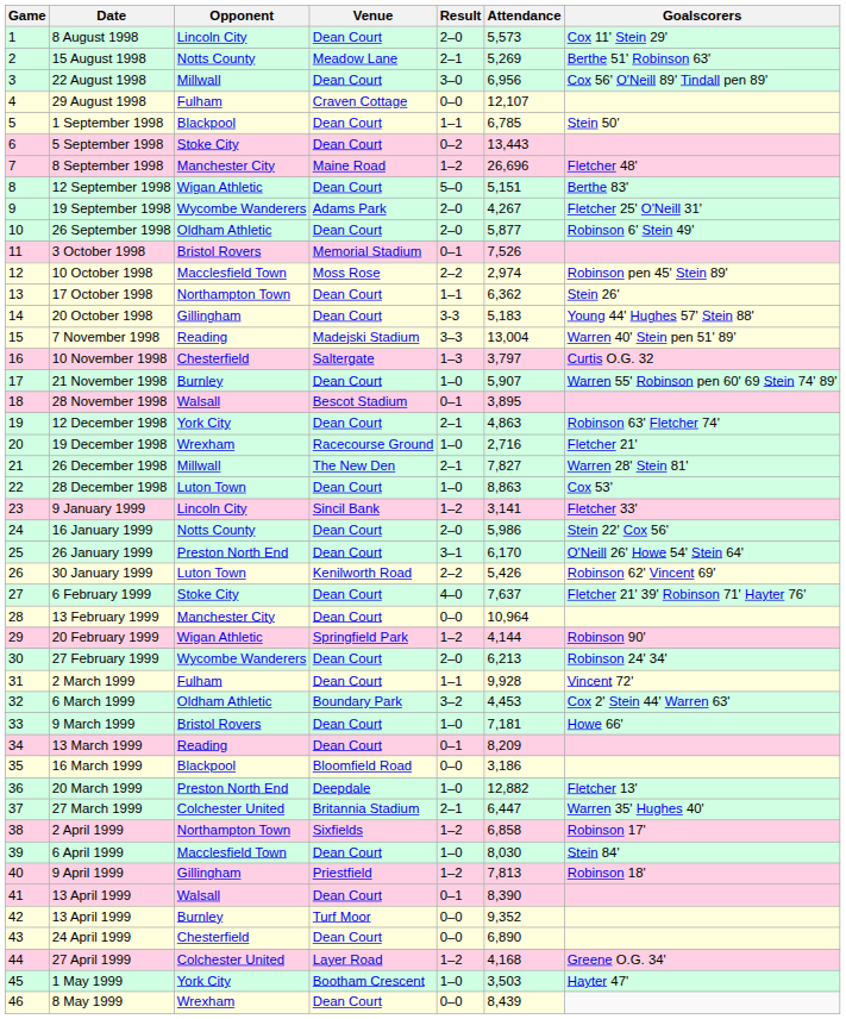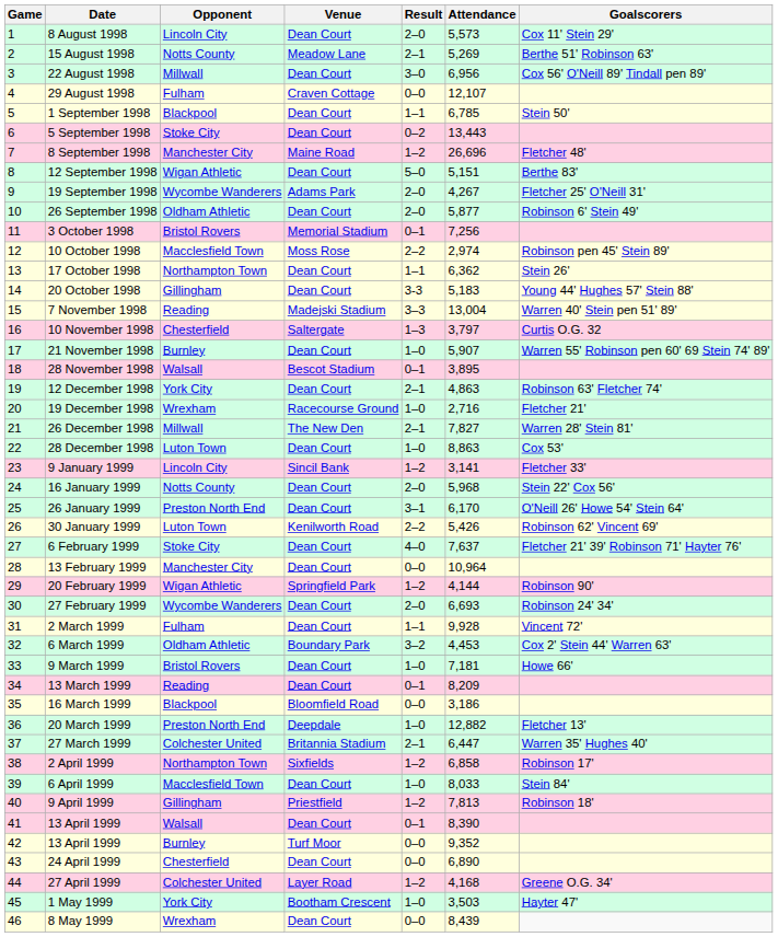 <table class="wikitable">
 <tr>
 <th>Game</th>
 <th>Date</th>
 <th>Opponent</th>
 <th>Venue</th>
 <th>Result</th>
 <th>Attendance</th>
 <th>Goalscorers</th>
 </tr>
 <tr style="background: #d0ffe3;">
 <td>1</td>
 <td>8 August 1998</td>
 <td><a href='#'>Lincoln City</a></td>
 <td><a href='#'>Dean Court</a></td>
 <td>2–0</td>
 <td>5,573</td>
 <td><a href='#'>Cox</a> 11' <a href='#'>Stein</a> 29'</td>
 </tr>
 <tr style="background: #d0ffe3;">
 <td>2</td>
 <td>15 August 1998</td>
 <td><a href='#'>Notts County</a></td>
 <td><a href='#'>Meadow Lane</a></td>
 <td>2–1</td>
 <td>5,269</td>
 <td><a href='#'>Berthe</a> 51' <a href='#'>Robinson</a> 63'</td>
 </tr>
 <tr style="background: #d0ffe3;">
 <td>3</td>
 <td>22 August 1998</td>
 <td><a href='#'>Millwall</a></td>
 <td><a href='#'>Dean Court</a></td>
 <td>3–0</td>
 <td>6,956</td>
 <td><a href='#'>Cox</a> 56' <a href='#'>O'Neill</a> 89' <a href='#'>Tindall</a> pen 89'</td>
 </tr>
 <tr style="background:#ffd;">
 <td>4</td>
 <td>29 August 1998</td>
 <td><a href='#'>Fulham</a></td>
 <td><a href='#'>Craven Cottage</a></td>
 <td>0–0</td>
 <td>12,107</td>
 <td></td>
 </tr>
 <tr style="background:#ffd;">
 <td>5</td>
 <td>1 September 1998</td>
 <td><a href='#'>Blackpool</a></td>
 <td><a href='#'>Dean Court</a></td>
 <td>1–1</td>
 <td>6,785</td>
 <td><a href='#'>Stein</a> 50'</td>
 </tr>
 <tr style="background: #ffd0e3;">
 <td>6</td>
 <td>5 September 1998</td>
 <td><a href='#'>Stoke City</a></td>
 <td><a href='#'>Dean Court</a></td>
 <td>0–2</td>
 <td>13,443</td>
 <td></td>
 </tr>
 <tr style="background: #ffd0e3;">
 <td>7</td>
 <td>8 September 1998</td>
 <td><a href='#'>Manchester City</a></td>
 <td><a href='#'>Maine Road</a></td>
 <td>1–2</td>
 <td>26,696</td>
 <td><a href='#'>Fletcher</a> 48'</td>
 </tr>
 <tr style="background: #d0ffe3;">
 <td>8</td>
 <td>12 September 1998</td>
 <td><a href='#'>Wigan Athletic</a></td>
 <td><a href='#'>Dean Court</a></td>
 <td>5–0</td>
 <td>5,151</td>
 <td><a href='#'>Berthe</a> 83'</td>
 </tr>
 <tr style="background: #d0ffe3;">
 <td>9</td>
 <td>19 September 1998</td>
 <td><a href='#'>Wycombe Wanderers</a></td>
 <td><a href='#'>Adams Park</a></td>
 <td>2–0</td>
 <td>4,267</td>
 <td><a href='#'>Fletcher</a> 25' <a href='#'>O'Neill</a> 31'</td>
 </tr>
 <tr style="background: #d0ffe3;">
 <td>10</td>
 <td>26 September 1998</td>
 <td><a href='#'>Oldham Athletic</a></td>
 <td><a href='#'>Dean Court</a></td>
 <td>2–0</td>
 <td>5,877</td>
 <td><a href='#'>Robinson</a> 6' <a href='#'>Stein</a> 49'</td>
 </tr>
 <tr style="background: #ffd0e3;">
 <td>11</td>
 <td>3 October 1998</td>
 <td><a href='#'>Bristol Rovers</a></td>
 <td><a href='#'>Memorial Stadium</a></td>
 <td>0–1</td>
-<td>7,526</td>
+<td>7,256</td>
 <td></td>
 </tr>
 <tr style="background:#ffd;">
 <td>12</td>
 <td>10 October 1998</td>
 <td><a href='#'>Macclesfield Town</a></td>
 <td><a href='#'>Moss Rose</a></td>
 <td>2–2</td>
 <td>2,974</td>
 <td><a href='#'>Robinson</a> pen 45' <a href='#'>Stein</a> 89'</td>
 </tr>
 <tr style="background:#ffd;">
 <td>13</td>
 <td>17 October 1998</td>
 <td><a href='#'>Northampton Town</a></td>
 <td><a href='#'>Dean Court</a></td>
 <td>1–1</td>
 <td>6,362</td>
 <td><a href='#'>Stein</a> 26'</td>
 </tr>
 <tr style="background:#ffd;">
 <td>14</td>
 <td>20 October 1998</td>
 <td><a href='#'>Gillingham</a></td>
 <td><a href='#'>Dean Court</a></td>
 <td>3-3</td>
 <td>5,183</td>
 <td><a href='#'>Young</a> 44' <a href='#'>Hughes</a> 57' <a href='#'>Stein</a> 88'</td>
 </tr>
 <tr style="background:#ffd;">
 <td>15</td>
 <td>7 November 1998</td>
 <td><a href='#'>Reading</a></td>
 <td><a href='#'>Madejski Stadium</a></td>
 <td>3–3</td>
 <td>13,004</td>
 <td><a href='#'>Warren</a> 40' <a href='#'>Stein</a> pen 51' 89'</td>
 </tr>
 <tr style="background: #ffd0e3;">
 <td>16</td>
 <td>10 November 1998</td>
 <td><a href='#'>Chesterfield</a></td>
 <td><a href='#'>Saltergate</a></td>
 <td>1–3</td>
 <td>3,797</td>
 <td><a href='#'>Curtis</a> O.G. 32</td>
 </tr>
 <tr style="background: #d0ffe3;">
 <td>17</td>
 <td>21 November 1998</td>
 <td><a href='#'>Burnley</a></td>
 <td><a href='#'>Dean Court</a></td>
 <td>1–0</td>
 <td>5,907</td>
 <td><a href='#'>Warren</a> 55' <a href='#'>Robinson</a> pen 60' 69 <a href='#'>Stein</a> 74' 89'</td>
 </tr>
 <tr style="background: #ffd0e3;">
 <td>18</td>
 <td>28 November 1998</td>
 <td><a href='#'>Walsall</a></td>
 <td><a href='#'>Bescot Stadium</a></td>
 <td>0–1</td>
 <td>3,895</td>
 <td></td>
 </tr>
 <tr style="background: #d0ffe3;">
 <td>19</td>
 <td>12 December 1998</td>
 <td><a href='#'>York City</a></td>
 <td><a href='#'>Dean Court</a></td>
 <td>2–1</td>
 <td>4,863</td>
 <td><a href='#'>Robinson</a> 63' <a href='#'>Fletcher</a> 74'</td>
 </tr>
 <tr style="background: #d0ffe3;">
 <td>20</td>
 <td>19 December 1998</td>
 <td><a href='#'>Wrexham</a></td>
 <td><a href='#'>Racecourse Ground</a></td>
 <td>1–0</td>
 <td>2,716</td>
 <td><a href='#'>Fletcher</a> 21'</td>
 </tr>
 <tr style="background: #d0ffe3;">
 <td>21</td>
 <td>26 December 1998</td>
 <td><a href='#'>Millwall</a></td>
 <td><a href='#'>The New Den</a></td>
 <td>2–1</td>
 <td>7,827</td>
 <td><a href='#'>Warren</a> 28' <a href='#'>Stein</a> 81'</td>
 </tr>
 <tr style="background: #d0ffe3;">
 <td>22</td>
 <td>28 December 1998</td>
 <td><a href='#'>Luton Town</a></td>
 <td><a href='#'>Dean Court</a></td>
 <td>1–0</td>
 <td>8,863</td>
 <td><a href='#'>Cox</a> 53'</td>
 </tr>
 <tr style="background: #ffd0e3;">
 <td>23</td>
 <td>9 January 1999</td>
 <td><a href='#'>Lincoln City</a></td>
 <td><a href='#'>Sincil Bank</a></td>
 <td>1–2</td>
 <td>3,141</td>
 <td><a href='#'>Fletcher</a> 33'</td>
 </tr>
 <tr style="background: #d0ffe3;">
 <td>24</td>
 <td>16 January 1999</td>
 <td><a href='#'>Notts County</a></td>
 <td><a href='#'>Dean Court</a></td>
 <td>2–0</td>
-<td>5,986</td>
+<td>5,968</td>
 <td><a href='#'>Stein</a> 22' <a href='#'>Cox</a> 56'</td>
 </tr>
 <tr style="background: #d0ffe3;">
 <td>25</td>
 <td>26 January 1999</td>
 <td><a href='#'>Preston North End</a></td>
 <td><a href='#'>Dean Court</a></td>
 <td>3–1</td>
 <td>6,170</td>
 <td><a href='#'>O'Neill</a> 26' <a href='#'>Howe</a> 54' <a href='#'>Stein</a> 64'</td>
 </tr>
 <tr style="background:#ffd;">
 <td>26</td>
 <td>30 January 1999</td>
 <td><a href='#'>Luton Town</a></td>
 <td><a href='#'>Kenilworth Road</a></td>
 <td>2–2</td>
 <td>5,426</td>
 <td><a href='#'>Robinson</a> 62' <a href='#'>Vincent</a> 69'</td>
 </tr>
 <tr style="background: #d0ffe3;">
 <td>27</td>
 <td>6 February 1999</td>
 <td><a href='#'>Stoke City</a></td>
 <td><a href='#'>Dean Court</a></td>
 <td>4–0</td>
 <td>7,637</td>
 <td><a href='#'>Fletcher</a> 21' 39' <a href='#'>Robinson</a> 71' <a href='#'>Hayter</a> 76'</td>
 </tr>
 <tr style="background:#ffd;">
 <td>28</td>
 <td>13 February 1999</td>
 <td><a href='#'>Manchester City</a></td>
 <td><a href='#'>Dean Court</a></td>
 <td>0–0</td>
 <td>10,964</td>
 <td></td>
 </tr>
 <tr style="background: #ffd0e3;">
 <td>29</td>
 <td>20 February 1999</td>
 <td><a href='#'>Wigan Athletic</a></td>
 <td><a href='#'>Springfield Park</a></td>
 <td>1–2</td>
 <td>4,144</td>
 <td><a href='#'>Robinson</a> 90'</td>
 </tr>
 <tr style="background: #d0ffe3;">
 <td>30</td>
 <td>27 February 1999</td>
 <td><a href='#'>Wycombe Wanderers</a></td>
 <td><a href='#'>Dean Court</a></td>
 <td>2–0</td>
-<td>6,213</td>
+<td>6,693</td>
 <td><a href='#'>Robinson</a> 24' 34'</td>
 </tr>
 <tr style="background:#ffd;">
 <td>31</td>
 <td>2 March 1999</td>
 <td><a href='#'>Fulham</a></td>
 <td><a href='#'>Dean Court</a></td>
 <td>1–1</td>
 <td>9,928</td>
 <td><a href='#'>Vincent</a> 72'</td>
 </tr>
 <tr style="background: #d0ffe3;">
 <td>32</td>
 <td>6 March 1999</td>
 <td><a href='#'>Oldham Athletic</a></td>
 <td><a href='#'>Boundary Park</a></td>
 <td>3–2</td>
 <td>4,453</td>
 <td><a href='#'>Cox</a> 2' <a href='#'>Stein</a> 44' <a href='#'>Warren</a> 63'</td>
 </tr>
 <tr style="background: #d0ffe3;">
 <td>33</td>
 <td>9 March 1999</td>
 <td><a href='#'>Bristol Rovers</a></td>
 <td><a href='#'>Dean Court</a></td>
 <td>1–0</td>
 <td>7,181</td>
 <td><a href='#'>Howe</a> 66'</td>
 </tr>
 <tr style="background: #ffd0e3;">
 <td>34</td>
 <td>13 March 1999</td>
 <td><a href='#'>Reading</a></td>
 <td><a href='#'>Dean Court</a></td>
 <td>0–1</td>
 <td>8,209</td>
 <td></td>
 </tr>
 <tr style="background:#ffd;">
 <td>35</td>
 <td>16 March 1999</td>
 <td><a href='#'>Blackpool</a></td>
 <td><a href='#'>Bloomfield Road</a></td>
 <td>0–0</td>
 <td>3,186</td>
 <td></td>
 </tr>
 <tr style="background: #d0ffe3;">
 <td>36</td>
 <td>20 March 1999</td>
 <td><a href='#'>Preston North End</a></td>
 <td><a href='#'>Deepdale</a></td>
 <td>1–0</td>
 <td>12,882</td>
 <td><a href='#'>Fletcher</a> 13'</td>
 </tr>
 <tr style="background: #d0ffe3;">
 <td>37</td>
 <td>27 March 1999</td>
 <td><a href='#'>Colchester United</a></td>
 <td><a href='#'>Britannia Stadium</a></td>
 <td>2–1</td>
 <td>6,447</td>
 <td><a href='#'>Warren</a> 35' <a href='#'>Hughes</a> 40'</td>
 </tr>
 <tr style="background: #ffd0e3;">
 <td>38</td>
 <td>2 April 1999</td>
 <td><a href='#'>Northampton Town</a></td>
 <td><a href='#'>Sixfields</a></td>
 <td>1–2</td>
 <td>6,858</td>
 <td><a href='#'>Robinson</a> 17'</td>
 </tr>
 <tr style="background: #d0ffe3;">
 <td>39</td>
 <td>6 April 1999</td>
 <td><a href='#'>Macclesfield Town</a></td>
 <td><a href='#'>Dean Court</a></td>
 <td>1–0</td>
-<td>8,030</td>
+<td>8,033</td>
 <td><a href='#'>Stein</a> 84'</td>
 </tr>
 <tr style="background: #ffd0e3;">
 <td>40</td>
 <td>9 April 1999</td>
 <td><a href='#'>Gillingham</a></td>
 <td><a href='#'>Priestfield</a></td>
 <td>1–2</td>
 <td>7,813</td>
 <td><a href='#'>Robinson</a> 18'</td>
 </tr>
 <tr style="background: #ffd0e3;">
 <td>41</td>
 <td>13 April 1999</td>
 <td><a href='#'>Walsall</a></td>
 <td><a href='#'>Dean Court</a></td>
 <td>0–1</td>
 <td>8,390</td>
 <td></td>
 </tr>
 <tr style="background:#ffd;">
 <td>42</td>
 <td>13 April 1999</td>
 <td><a href='#'>Burnley</a></td>
 <td><a href='#'>Turf Moor</a></td>
 <td>0–0</td>
 <td>9,352</td>
 <td></td>
 </tr>
 <tr style="background:#ffd;">
 <td>43</td>
 <td>24 April 1999</td>
 <td><a href='#'>Chesterfield</a></td>
 <td><a href='#'>Dean Court</a></td>
 <td>0–0</td>
 <td>6,890</td>
 <td></td>
 </tr>
 <tr style="background: #ffd0e3;">
 <td>44</td>
 <td>27 April 1999</td>
 <td><a href='#'>Colchester United</a></td>
 <td><a href='#'>Layer Road</a></td>
 <td>1–2</td>
 <td>4,168</td>
 <td><a href='#'>Greene</a> O.G. 34'</td>
 </tr>
 <tr style="background: #d0ffe3;">
 <td>45</td>
 <td>1 May 1999</td>
 <td><a href='#'>York City</a></td>
 <td><a href='#'>Bootham Crescent</a></td>
 <td>1–0</td>
 <td>3,503</td>
 <td><a href='#'>Hayter</a> 47'</td>
 </tr>
 <tr style="background:#ffd;">
 <td>46</td>
 <td>8 May 1999</td>
 <td><a href='#'>Wrexham</a></td>
 <td><a href='#'>Dean Court</a></td>
 <td>0–0</td>
 <td>8,439</td>
 </tr>
 </table>
